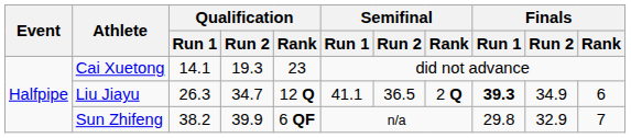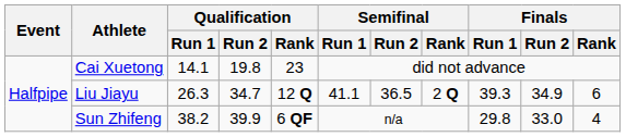 <table class="wikitable" style="font-size:90%;">
 <tr>
 <th rowspan=2>Event</th>
 <th rowspan=2>Athlete</th>
 <th colspan=3>Qualification</th>
 <th colspan=3>Semifinal</th>
 <th colspan=3>Finals</th>
 </tr>
 <tr>
 <th>Run 1</th>
 <th>Run 2</th>
 <th>Rank</th>
 <th>Run 1</th>
 <th>Run 2</th>
 <th>Rank</th>
 <th>Run 1</th>
 <th>Run 2</th>
 <th>Rank</th>
 </tr>
 <tr align=center>
 <td rowspan=3><a href='#'>Halfpipe</a></td>
 <td align=left><a href='#'>Cai Xuetong</a></td>
 <td>14.1</td>
-<td>19.3</td>
+<td>19.8</td>
 <td>23</td>
 <td style="text-align:center;" colspan="6">did not advance</td>
 </tr>
 <tr align=center>
 <td align=left><a href='#'>Liu Jiayu</a></td>
 <td>26.3</td>
 <td>34.7</td>
 <td>12 <strong>Q</strong></td>
 <td>41.1</td>
 <td>36.5</td>
 <td>2 <strong>Q</strong></td>
-<td><strong>39.3</strong></td>
+<td>39.3</td>
 <td>34.9</td>
 <td>6</td>
 </tr>
 <tr align=center>
 <td align=left><a href='#'>Sun Zhifeng</a></td>
 <td>38.2</td>
 <td>39.9</td>
 <td>6 <strong>QF</strong></td>
 <td style="text-align:center;" colspan="3"><small>n/a</small></td>
 <td>29.8</td>
-<td>32.9</td>
-<td>7</td>
+<td>33.0</td>
+<td>4</td>
 </tr>
 </table>
